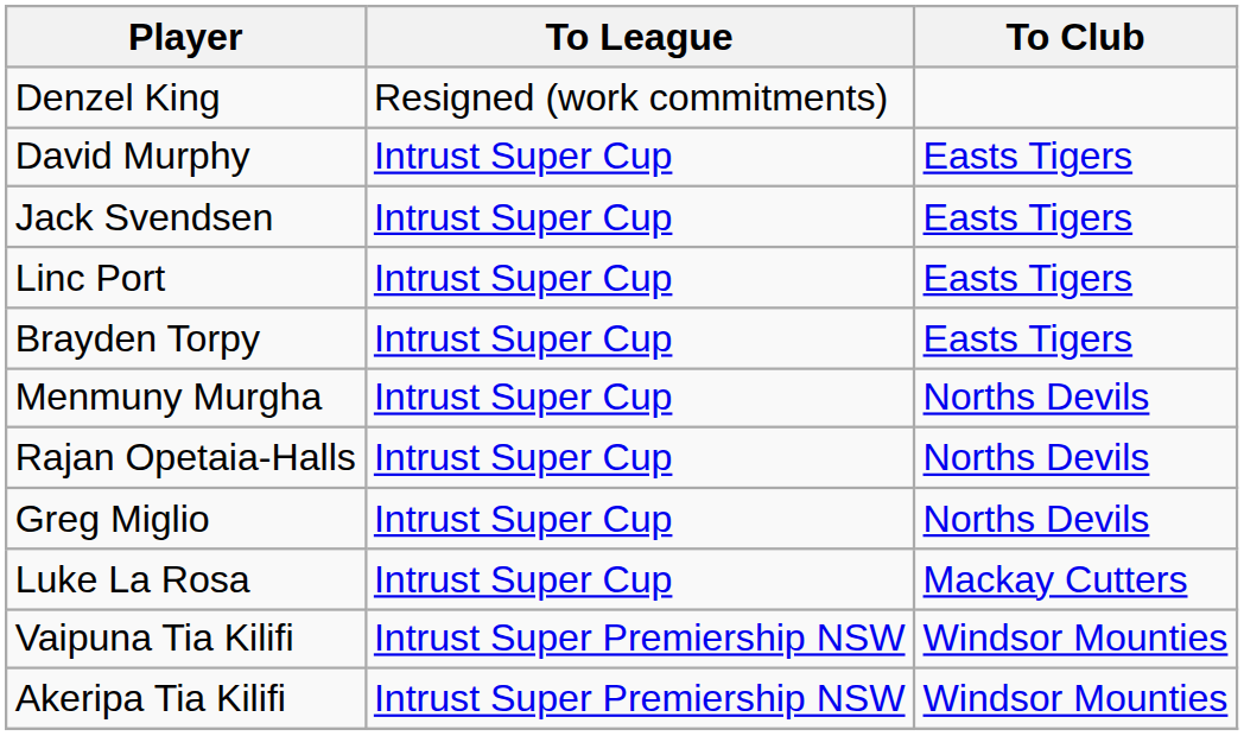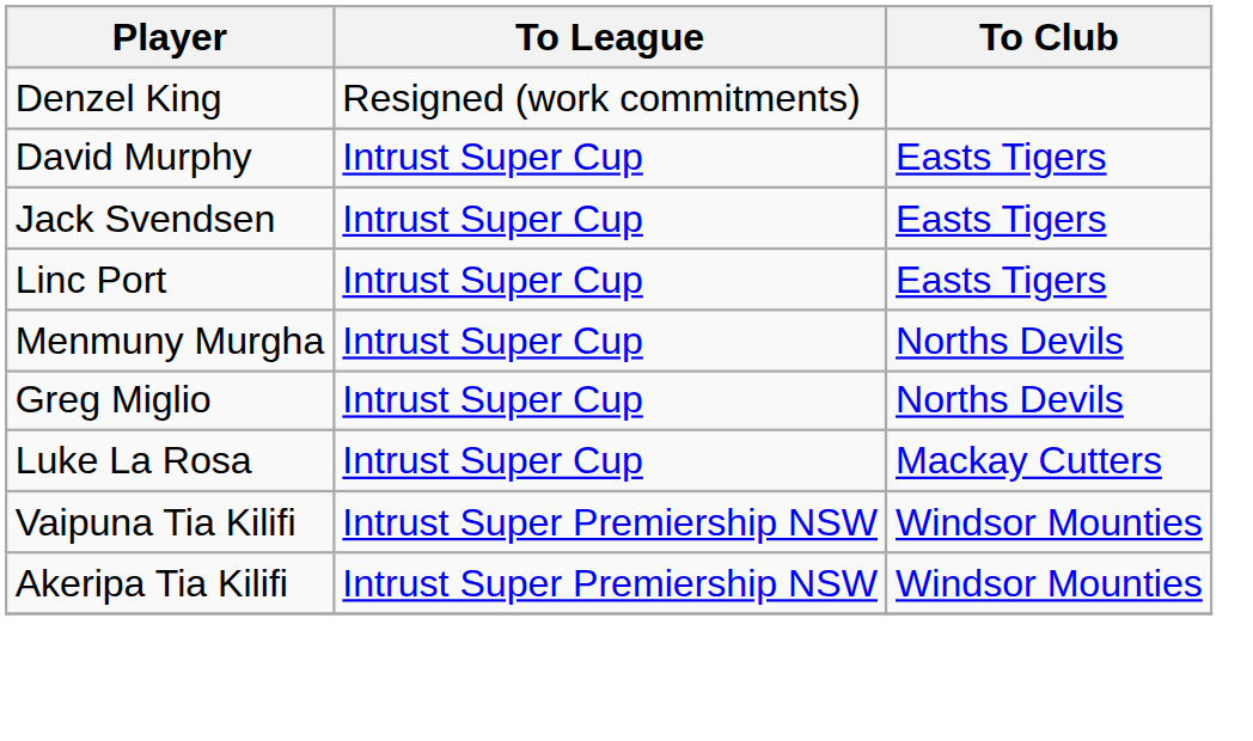 <table class="wikitable" style="font-size:90%">
 <tr bgcolor="#efefef">
 <th width=" ">Player</th>
 <th width=" ">To League</th>
 <th width=" ">To Club</th>
 </tr>
 <tr>
 <td> Denzel King</td>
 <td>Resigned (work commitments)</td>
 <td></td>
 </tr>
 <tr>
 <td> David Murphy</td>
 <td><a href='#'>Intrust Super Cup</a></td>
 <td> <a href='#'>Easts Tigers</a></td>
 </tr>
 <tr>
 <td> Jack Svendsen</td>
 <td><a href='#'>Intrust Super Cup</a></td>
 <td> <a href='#'>Easts Tigers</a></td>
 </tr>
 <tr>
 <td> Linc Port</td>
 <td><a href='#'>Intrust Super Cup</a></td>
 <td> <a href='#'>Easts Tigers</a></td>
 </tr>
 <tr>
-<td> Brayden Torpy</td>
-<td><a href='#'>Intrust Super Cup</a></td>
-<td> <a href='#'>Easts Tigers</a></td>
-</tr>
-<tr>
 <td> Menmuny Murgha</td>
-<td><a href='#'>Intrust Super Cup</a></td>
-<td> <a href='#'>Norths Devils</a></td>
-</tr>
-<tr>
-<td> Rajan Opetaia-Halls</td>
 <td><a href='#'>Intrust Super Cup</a></td>
 <td> <a href='#'>Norths Devils</a></td>
 </tr>
 <tr>
 <td> Greg Miglio</td>
 <td><a href='#'>Intrust Super Cup</a></td>
 <td> <a href='#'>Norths Devils</a></td>
 </tr>
 <tr>
 <td> Luke La Rosa</td>
 <td><a href='#'>Intrust Super Cup</a></td>
 <td> <a href='#'>Mackay Cutters</a></td>
 </tr>
 <tr>
 <td> Vaipuna Tia Kilifi</td>
 <td><a href='#'>Intrust Super Premiership NSW</a></td>
 <td> <a href='#'>Windsor Mounties</a></td>
 </tr>
 <tr>
 <td> Akeripa Tia Kilifi</td>
 <td><a href='#'>Intrust Super Premiership NSW</a></td>
 <td> <a href='#'>Windsor Mounties</a></td>
 </tr>
 <tr>
 </tr>
 </table>
